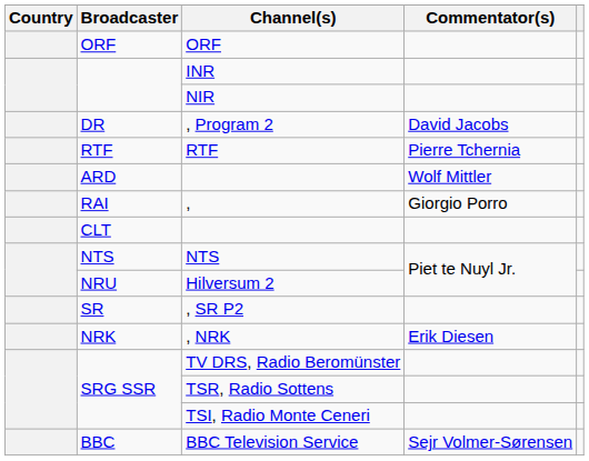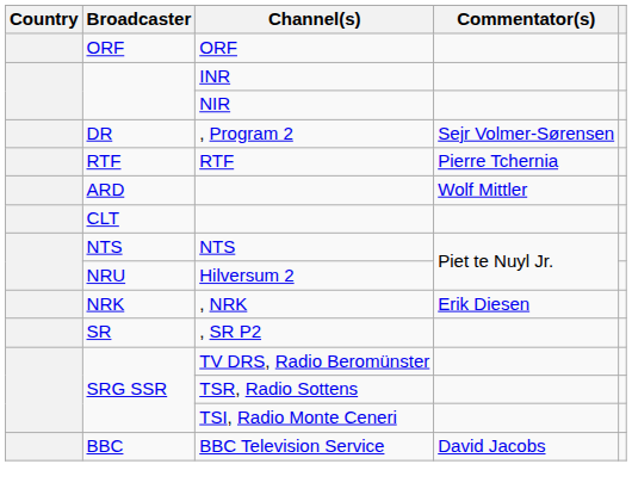 <table class="wikitable plainrowheaders sticky-header">
 <tr>
 </tr>
 <tr>
 <th scope="col">Country</th>
 <th scope="col">Broadcaster</th>
 <th scope="col">Channel(s)</th>
 <th scope="col">Commentator(s)</th>
 <th scope="col"></th>
 </tr>
 <tr>
 <th scope="row"></th>
 <td><a href='#'>ORF</a></td>
 <td><a href='#'>ORF</a></td>
 <td></td>
 <td style="text-align:center"></td>
 </tr>
 <tr>
 <th scope="rowgroup" rowspan="2"></th>
 <td rowspan="2"></td>
 <td><a href='#'>INR</a></td>
 <td></td>
 <td style="text-align:center"></td>
 </tr>
 <tr>
 <td><a href='#'>NIR</a></td>
 <td></td>
 <td style="text-align:center"></td>
 </tr>
 <tr>
 <th scope="row"></th>
 <td><a href='#'>DR</a></td>
 <td>, <a href='#'>Program 2</a></td>
-<td><a href='#'>David Jacobs</a></td>
+<td><a href='#'>Sejr Volmer-Sørensen</a></td>
 <td style="text-align:center"></td>
 </tr>
 <tr>
 <th scope="row"></th>
 <td><a href='#'>RTF</a></td>
 <td><a href='#'>RTF</a></td>
 <td><a href='#'>Pierre Tchernia</a></td>
 <td style="text-align:center"></td>
 </tr>
 <tr>
 <th scope="row"></th>
 <td><a href='#'>ARD</a></td>
 <td></td>
 <td><a href='#'>Wolf Mittler</a></td>
-<td style="text-align:center"></td>
-</tr>
-<tr>
-<th scope="row"></th>
-<td><a href='#'>RAI</a></td>
-<td>, </td>
-<td>Giorgio Porro</td>
 <td style="text-align:center"></td>
 </tr>
 <tr>
 <th scope="row"></th>
 <td><a href='#'>CLT</a></td>
 <td></td>
 <td></td>
 <td style="text-align:center"></td>
 </tr>
 <tr>
 <th scope="rowgroup" rowspan="2"></th>
 <td><a href='#'>NTS</a></td>
 <td><a href='#'>NTS</a></td>
 <td rowspan="2">Piet te Nuyl Jr.</td>
 <td style="text-align:center"></td>
 </tr>
 <tr>
 <td><a href='#'>NRU</a></td>
 <td><a href='#'>Hilversum 2</a></td>
 <td style="text-align:center"></td>
 </tr>
 <tr>
 <th scope="row"></th>
-<td><a href='#'>SR</a></td>
-<td>, <a href='#'>SR P2</a></td>
-<td></td>
+<td><a href='#'>NRK</a></td>
+<td>, <a href='#'>NRK</a></td>
+<td><a href='#'>Erik Diesen</a></td>
 <td style="text-align:center"></td>
 </tr>
 <tr>
 <th scope="row"></th>
-<td><a href='#'>NRK</a></td>
-<td>, <a href='#'>NRK</a></td>
-<td><a href='#'>Erik Diesen</a></td>
+<td><a href='#'>SR</a></td>
+<td>, <a href='#'>SR P2</a></td>
+<td></td>
 <td style="text-align:center"></td>
 </tr>
 <tr>
 <th scope="rowgroup" rowspan="3"></th>
 <td rowspan="3"><a href='#'>SRG SSR</a></td>
 <td><a href='#'>TV DRS</a>, <a href='#'>Radio Beromünster</a></td>
 <td></td>
 <td style="text-align:center"></td>
 </tr>
 <tr>
 <td><a href='#'>TSR</a>, <a href='#'>Radio Sottens</a></td>
 <td></td>
 <td style="text-align:center"></td>
 </tr>
 <tr>
 <td><a href='#'>TSI</a>, <a href='#'>Radio Monte Ceneri</a></td>
 <td></td>
 <td style="text-align:center"></td>
 </tr>
 <tr>
 <th scope="row"></th>
 <td><a href='#'>BBC</a></td>
 <td><a href='#'>BBC Television Service</a></td>
-<td><a href='#'>Sejr Volmer-Sørensen</a></td>
+<td><a href='#'>David Jacobs</a></td>
 <td style="text-align:center"></td>
 </tr>
 </table>
